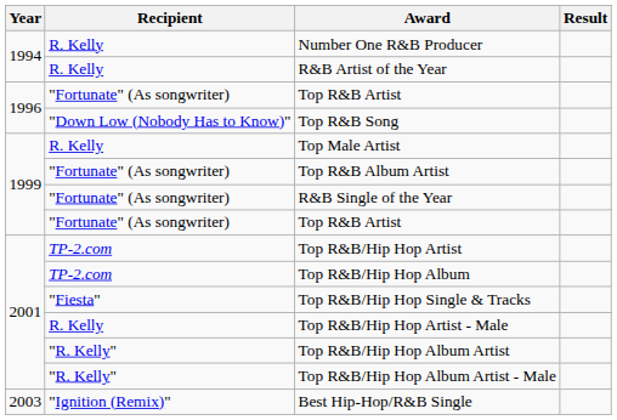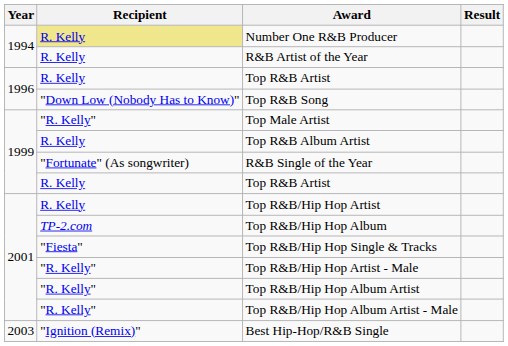 <table class="wikitable">
 <tr>
 <th>Year</th>
 <th>Recipient</th>
 <th>Award</th>
 <th>Result</th>
 </tr>
 <tr>
 <td rowspan="2">1994</td>
-<td><a href='#'>R. Kelly</a></td>
+<td style="background: khaki;"><a href='#'>R. Kelly</a></td>
 <td>Number One R&B Producer</td>
 <td></td>
 </tr>
 <tr>
 <td><a href='#'>R. Kelly</a></td>
 <td>R&B Artist of the Year</td>
 <td></td>
 </tr>
 <tr>
 <td rowspan="2">1996</td>
-<td>"<a href='#'>Fortunate</a>" (As songwriter)</td>
+<td><a href='#'>R. Kelly</a></td>
 <td>Top R&B Artist</td>
 <td></td>
 </tr>
 <tr>
 <td>"<a href='#'>Down Low (Nobody Has to Know)</a>"</td>
 <td>Top R&B Song</td>
 <td></td>
 </tr>
 <tr>
 <td rowspan="4">1999</td>
-<td><a href='#'>R. Kelly</a></td>
+<td>"<a href='#'>R. Kelly</a>"</td>
 <td>Top Male Artist</td>
 <td></td>
 </tr>
 <tr>
-<td>"<a href='#'>Fortunate</a>" (As songwriter)</td>
+<td><a href='#'>R. Kelly</a></td>
 <td>Top R&B Album Artist</td>
 <td></td>
 </tr>
 <tr>
 <td>"<a href='#'>Fortunate</a>" (As songwriter)</td>
 <td>R&B Single of the Year</td>
 <td></td>
 </tr>
 <tr>
-<td>"<a href='#'>Fortunate</a>" (As songwriter)</td>
+<td><a href='#'>R. Kelly</a></td>
 <td>Top R&B Artist</td>
 <td></td>
 </tr>
 <tr>
 <td rowspan="6">2001</td>
-<td><em><a href='#'>TP-2.com</a></em></td>
+<td><a href='#'>R. Kelly</a></td>
 <td>Top R&B/Hip Hop Artist</td>
 <td></td>
 </tr>
 <tr>
 <td><em><a href='#'>TP-2.com</a></em></td>
 <td>Top R&B/Hip Hop Album</td>
 <td></td>
 </tr>
 <tr>
 <td>"<a href='#'>Fiesta</a>"</td>
 <td>Top R&B/Hip Hop Single & Tracks</td>
 <td></td>
 </tr>
 <tr>
-<td><a href='#'>R. Kelly</a></td>
+<td>"<a href='#'>R. Kelly</a>"</td>
 <td>Top R&B/Hip Hop Artist - Male</td>
 <td></td>
 </tr>
 <tr>
 <td>"<a href='#'>R. Kelly</a>"</td>
 <td>Top R&B/Hip Hop Album Artist</td>
 <td></td>
 </tr>
 <tr>
 <td>"<a href='#'>R. Kelly</a>"</td>
 <td>Top R&B/Hip Hop Album Artist - Male</td>
 <td></td>
 </tr>
 <tr>
 <td>2003</td>
 <td>"<a href='#'>Ignition (Remix)</a>"</td>
 <td>Best Hip-Hop/R&B Single</td>
 <td></td>
 </tr>
 </table>
